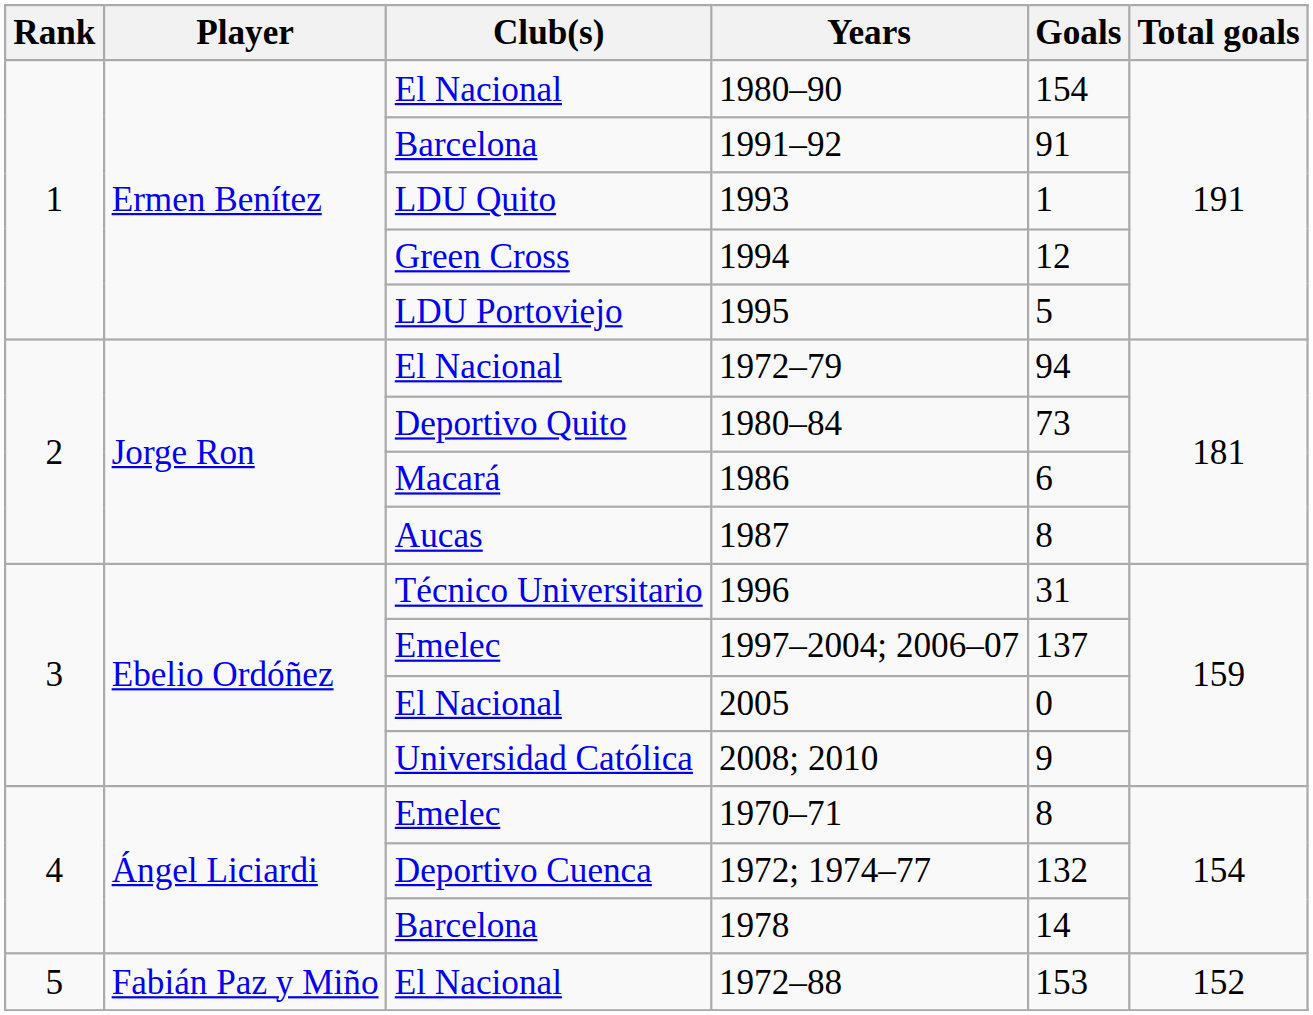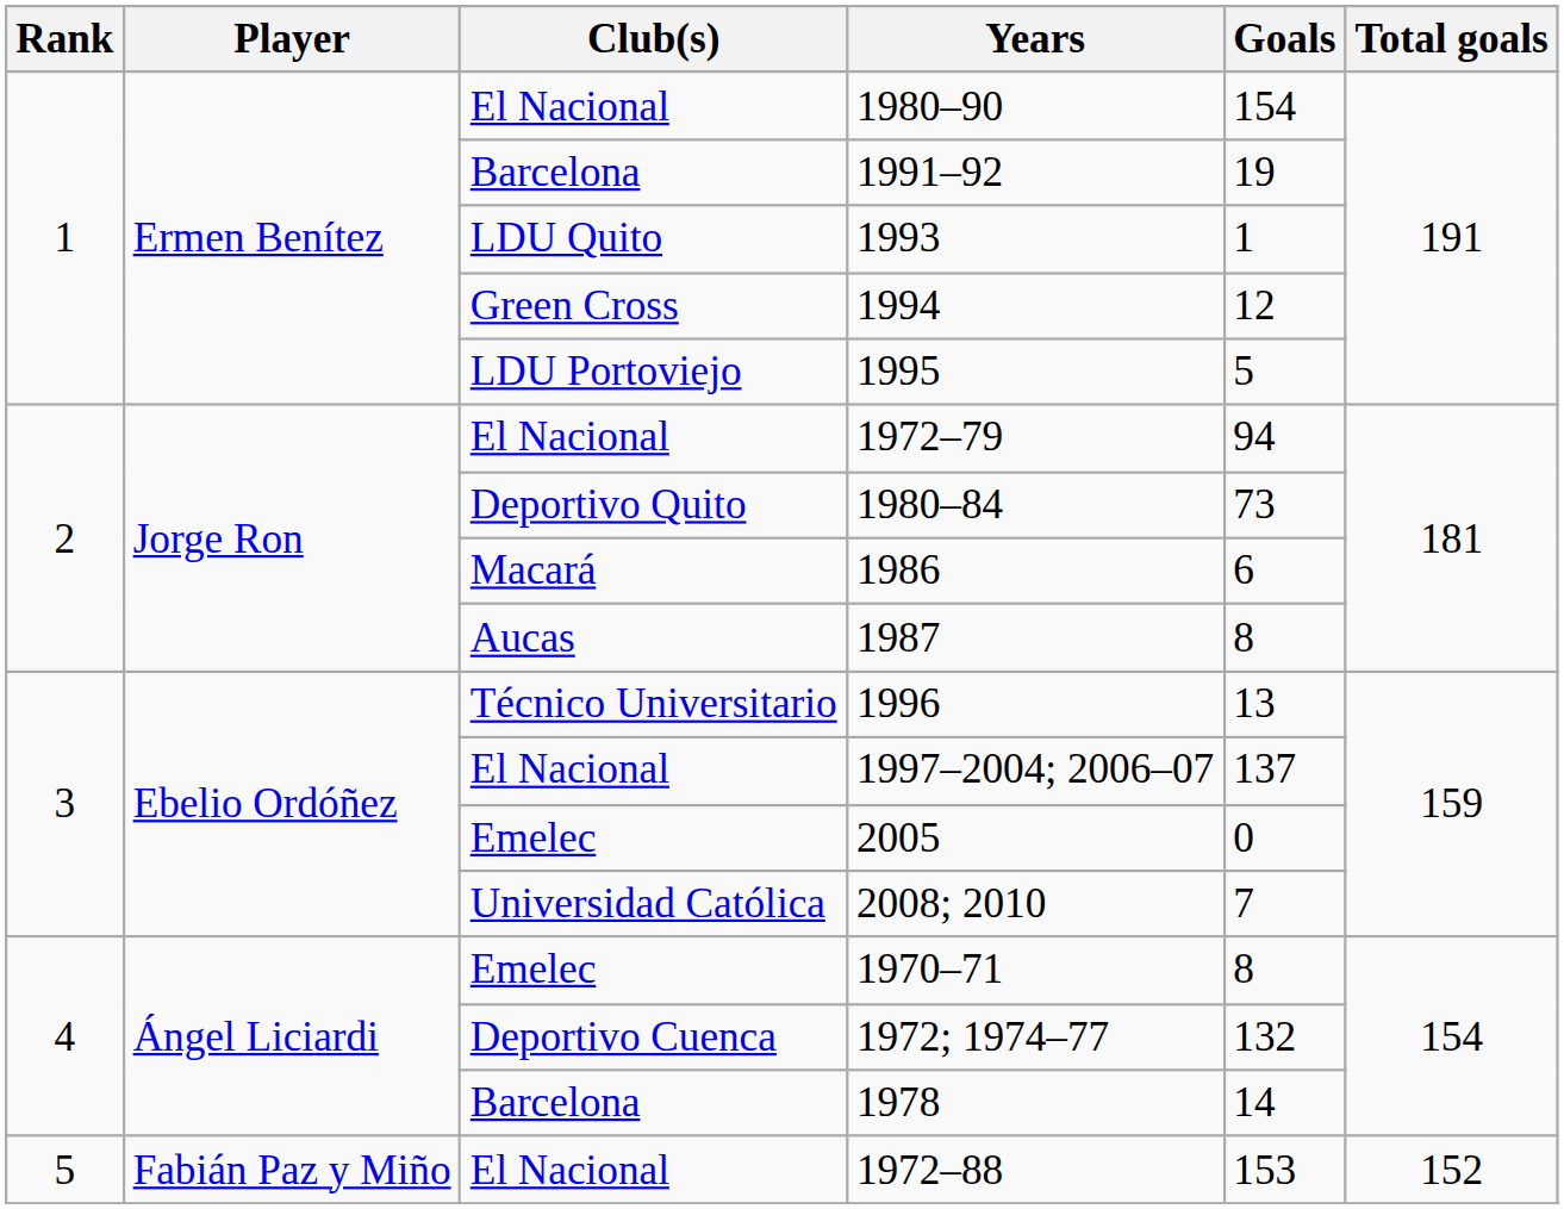 <table class="wikitable">
 <tr>
 <th>Rank</th>
 <th>Player</th>
 <th>Club(s)</th>
 <th>Years</th>
 <th>Goals</th>
 <th>Total goals</th>
 </tr>
 <tr>
 <td align=center rowspan=5>1</td>
 <td rowspan=5> <a href='#'>Ermen Benítez</a></td>
 <td><a href='#'>El Nacional</a></td>
 <td>1980–90</td>
 <td>154</td>
 <td align=center rowspan=5>191</td>
 </tr>
 <tr>
 <td><a href='#'>Barcelona</a></td>
 <td>1991–92</td>
-<td>91</td>
+<td>19</td>
 </tr>
 <tr>
 <td><a href='#'>LDU Quito</a></td>
 <td>1993</td>
 <td>1</td>
 </tr>
 <tr>
 <td><a href='#'>Green Cross</a></td>
 <td>1994</td>
 <td>12</td>
 </tr>
 <tr>
 <td><a href='#'>LDU Portoviejo</a></td>
 <td>1995</td>
 <td>5</td>
 </tr>
 <tr>
 <td align=center rowspan=4>2</td>
 <td rowspan=4> <a href='#'>Jorge Ron</a></td>
 <td><a href='#'>El Nacional</a></td>
 <td>1972–79</td>
 <td>94</td>
 <td align=center rowspan=4>181</td>
 </tr>
 <tr>
 <td><a href='#'>Deportivo Quito</a></td>
 <td>1980–84</td>
 <td>73</td>
 </tr>
 <tr>
 <td><a href='#'>Macará</a></td>
 <td>1986</td>
 <td>6</td>
 </tr>
 <tr>
 <td><a href='#'>Aucas</a></td>
 <td>1987</td>
 <td>8</td>
 </tr>
 <tr>
 <td align=center rowspan=4>3</td>
 <td rowspan=4> <a href='#'>Ebelio Ordóñez</a></td>
 <td><a href='#'>Técnico Universitario</a></td>
 <td>1996</td>
-<td>31</td>
+<td>13</td>
 <td align=center rowspan=4>159</td>
 </tr>
 <tr>
-<td><a href='#'>Emelec</a></td>
+<td><a href='#'>El Nacional</a></td>
 <td>1997–2004; 2006–07</td>
 <td>137</td>
 </tr>
 <tr>
-<td><a href='#'>El Nacional</a></td>
+<td><a href='#'>Emelec</a></td>
 <td>2005</td>
 <td>0</td>
 </tr>
 <tr>
 <td><a href='#'>Universidad Católica</a></td>
 <td>2008; 2010</td>
-<td>9</td>
+<td>7</td>
 </tr>
 <tr>
 <td align=center rowspan=3>4</td>
 <td rowspan=3> <a href='#'>Ángel Liciardi</a></td>
 <td><a href='#'>Emelec</a></td>
 <td>1970–71</td>
 <td>8</td>
 <td align=center rowspan=3>154</td>
 </tr>
 <tr>
 <td><a href='#'>Deportivo Cuenca</a></td>
 <td>1972; 1974–77</td>
 <td>132</td>
 </tr>
 <tr>
 <td><a href='#'>Barcelona</a></td>
 <td>1978</td>
 <td>14</td>
 </tr>
 <tr>
 <td align=center>5</td>
 <td> <a href='#'>Fabián Paz y Miño</a></td>
 <td><a href='#'>El Nacional</a></td>
 <td>1972–88</td>
 <td>153</td>
 <td align=center>152</td>
 </tr>
 <tr>
 </tr>
 </table>
